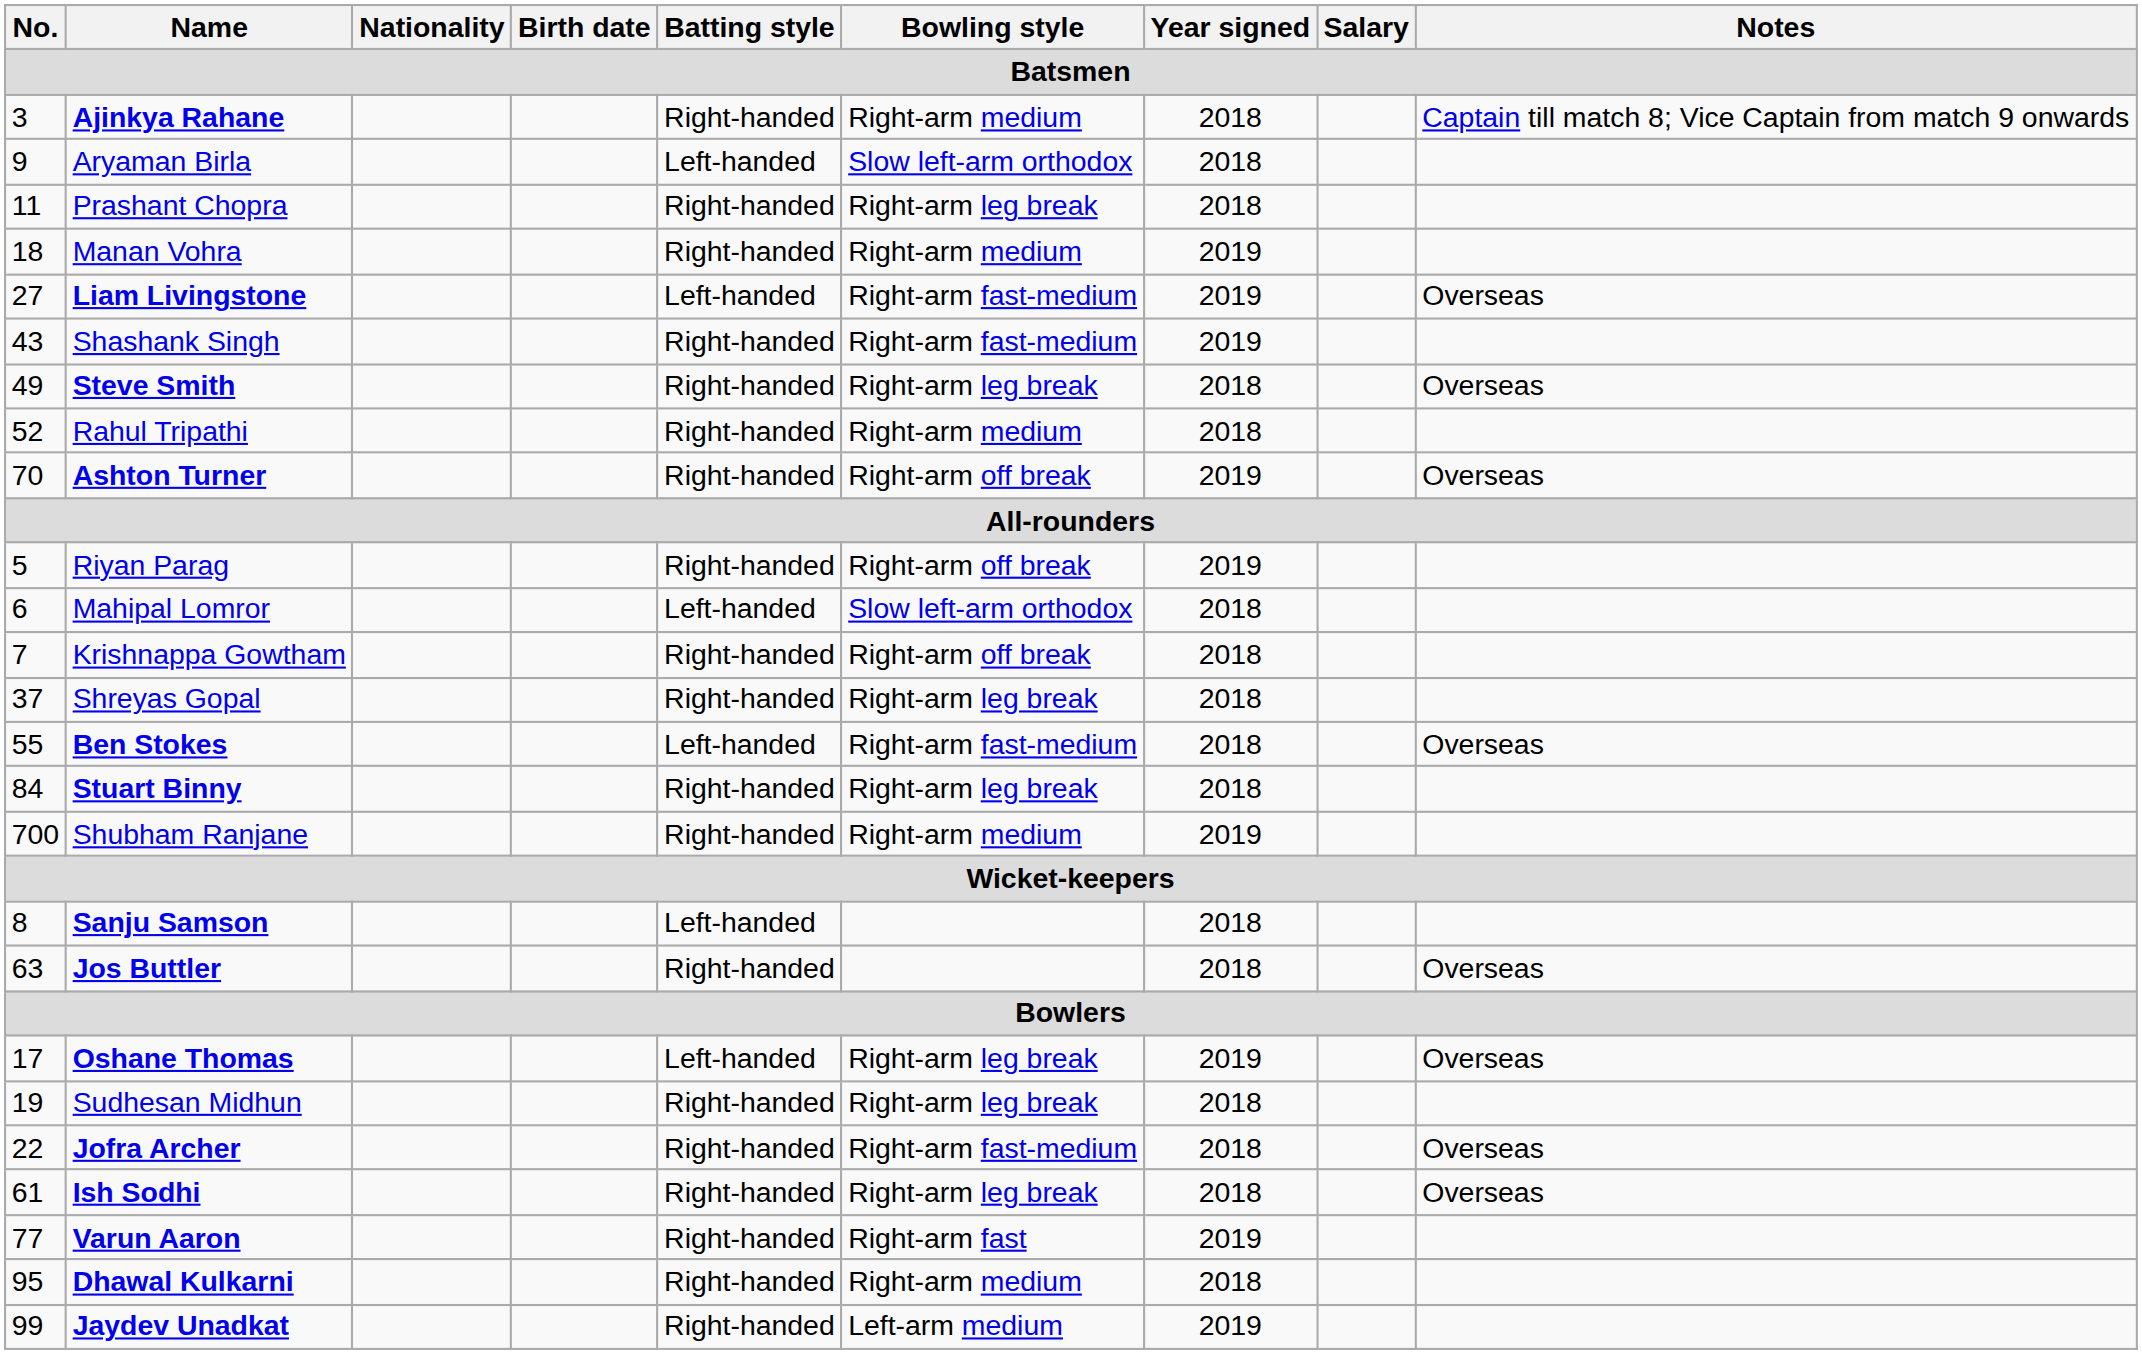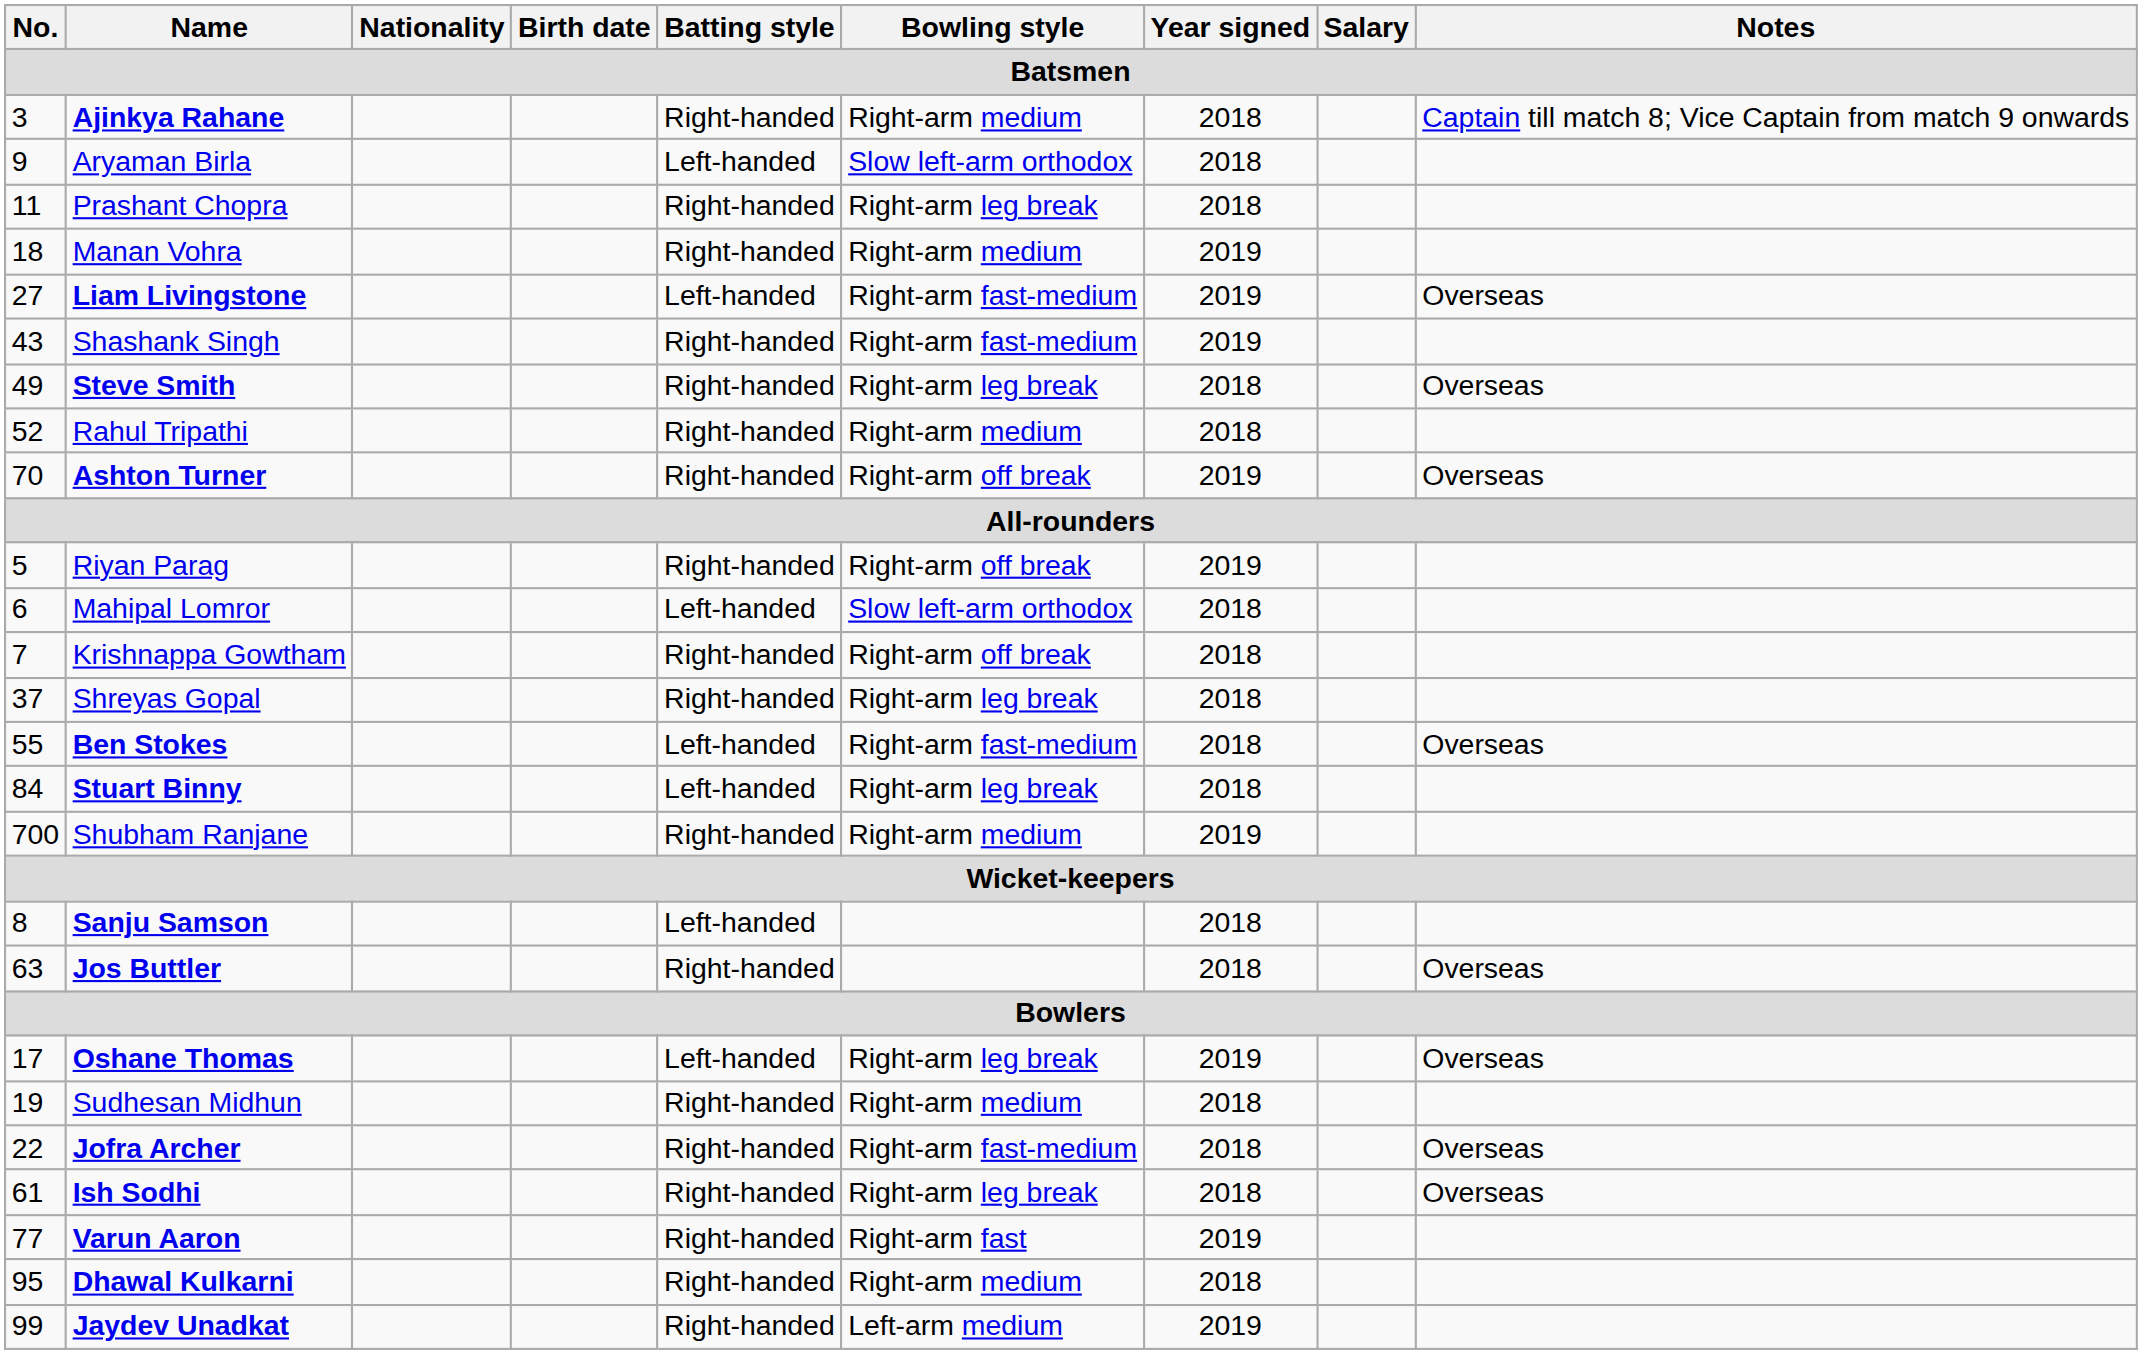 <table class="wikitable"  style="font-size:85%;">
 <tr>
 <th>No.</th>
 <th>Name</th>
 <th>Nationality</th>
 <th>Birth date</th>
 <th>Batting style</th>
 <th>Bowling style</th>
 <th>Year signed</th>
 <th>Salary</th>
 <th>Notes</th>
 </tr>
 <tr>
 <th colspan="9"  style="background:#dcdcdc; text-align:center;">Batsmen</th>
 </tr>
 <tr>
 <td>3</td>
 <td><strong><a href='#'>Ajinkya Rahane</a></strong></td>
 <td></td>
 <td></td>
 <td>Right-handed</td>
 <td>Right-arm <a href='#'>medium</a></td>
 <td style="text-align:center;">2018</td>
 <td style="text-align:right;"></td>
 <td><a href='#'>Captain</a> till match 8; Vice Captain from match 9 onwards</td>
 </tr>
 <tr>
 <td>9</td>
 <td><a href='#'>Aryaman Birla</a></td>
 <td></td>
 <td></td>
 <td>Left-handed</td>
 <td><a href='#'>Slow left-arm orthodox</a></td>
 <td style="text-align:center;">2018</td>
 <td style="text-align:right;"></td>
 <td></td>
 </tr>
 <tr>
 <td>11</td>
 <td><a href='#'>Prashant Chopra</a></td>
 <td></td>
 <td></td>
 <td>Right-handed</td>
 <td>Right-arm <a href='#'>leg break</a></td>
 <td style="text-align:center;">2018</td>
 <td style="text-align:right;"></td>
 <td></td>
 </tr>
 <tr>
 <td>18</td>
 <td><a href='#'>Manan Vohra</a></td>
 <td></td>
 <td></td>
 <td>Right-handed</td>
 <td>Right-arm <a href='#'>medium</a></td>
 <td style="text-align:center;">2019</td>
 <td style="text-align:right;"></td>
 <td></td>
 </tr>
 <tr>
 <td>27</td>
 <td><strong><a href='#'>Liam Livingstone</a></strong></td>
 <td></td>
 <td></td>
 <td>Left-handed</td>
 <td>Right-arm <a href='#'>fast-medium</a></td>
 <td style="text-align:center;">2019</td>
 <td style="text-align:right;"></td>
 <td>Overseas</td>
 </tr>
 <tr>
 <td>43</td>
 <td><a href='#'>Shashank Singh</a></td>
 <td></td>
 <td></td>
 <td>Right-handed</td>
 <td>Right-arm <a href='#'>fast-medium</a></td>
 <td style="text-align:center;">2019</td>
 <td style="text-align:right;"></td>
 <td></td>
 </tr>
 <tr>
 <td>49</td>
 <td><strong><a href='#'>Steve Smith</a></strong></td>
 <td></td>
 <td></td>
 <td>Right-handed</td>
 <td>Right-arm <a href='#'>leg break</a></td>
 <td style="text-align:center;">2018</td>
 <td style="text-align:right;"></td>
 <td>Overseas</td>
 </tr>
 <tr>
 <td>52</td>
 <td><a href='#'>Rahul Tripathi</a></td>
 <td></td>
 <td></td>
 <td>Right-handed</td>
 <td>Right-arm <a href='#'>medium</a></td>
 <td style="text-align:center;">2018</td>
 <td style="text-align:right;"></td>
 <td></td>
 </tr>
 <tr>
 <td>70</td>
 <td><strong><a href='#'>Ashton Turner</a></strong></td>
 <td></td>
 <td></td>
 <td>Right-handed</td>
 <td>Right-arm <a href='#'>off break</a></td>
 <td style="text-align:center;">2019</td>
 <td style="text-align:right;"></td>
 <td>Overseas</td>
 </tr>
 <tr>
 <th colspan="9"  style="background:#dcdcdc; text-align:center;">All-rounders</th>
 </tr>
 <tr>
 <td>5</td>
 <td><a href='#'>Riyan Parag</a></td>
 <td></td>
 <td></td>
 <td>Right-handed</td>
 <td>Right-arm <a href='#'>off break</a></td>
 <td style="text-align:center;">2019</td>
 <td style="text-align:right;"></td>
 <td></td>
 </tr>
 <tr>
 <td>6</td>
 <td><a href='#'>Mahipal Lomror</a></td>
 <td></td>
 <td></td>
 <td>Left-handed</td>
 <td><a href='#'>Slow left-arm orthodox</a></td>
 <td style="text-align:center;">2018</td>
 <td style="text-align:right;"></td>
 <td></td>
 </tr>
 <tr>
 <td>7</td>
 <td><a href='#'>Krishnappa Gowtham</a></td>
 <td></td>
 <td></td>
 <td>Right-handed</td>
 <td>Right-arm <a href='#'>off break</a></td>
 <td style="text-align:center;">2018</td>
 <td style="text-align:right;"></td>
 <td></td>
 </tr>
 <tr>
 <td>37</td>
 <td><a href='#'>Shreyas Gopal</a></td>
 <td></td>
 <td></td>
 <td>Right-handed</td>
 <td>Right-arm <a href='#'>leg break</a></td>
 <td style="text-align:center;">2018</td>
 <td style="text-align:right;"></td>
 <td></td>
 </tr>
 <tr>
 <td>55</td>
 <td><strong><a href='#'>Ben Stokes</a></strong></td>
 <td></td>
 <td></td>
 <td>Left-handed</td>
 <td>Right-arm <a href='#'>fast-medium</a></td>
 <td style="text-align:center;">2018</td>
 <td style="text-align:right;"></td>
 <td>Overseas</td>
 </tr>
 <tr>
 <td>84</td>
 <td><strong><a href='#'>Stuart Binny</a></strong></td>
 <td></td>
 <td></td>
-<td>Right-handed</td>
+<td>Left-handed</td>
 <td>Right-arm <a href='#'>leg break</a></td>
 <td style="text-align:center;">2018</td>
 <td style="text-align:right;"></td>
 <td></td>
 </tr>
 <tr>
 <td>700</td>
 <td><a href='#'>Shubham Ranjane</a></td>
 <td></td>
 <td></td>
 <td>Right-handed</td>
 <td>Right-arm <a href='#'>medium</a></td>
 <td style="text-align:center;">2019</td>
 <td style="text-align:right;"></td>
 <td></td>
 </tr>
 <tr>
 <th colspan="9"  style="background:#dcdcdc; text-align:center;">Wicket-keepers</th>
 </tr>
 <tr>
 <td>8</td>
 <td><strong><a href='#'>Sanju Samson</a></strong></td>
 <td></td>
 <td></td>
 <td>Left-handed</td>
 <td></td>
 <td style="text-align:center;">2018</td>
 <td style="text-align:right;"></td>
 <td></td>
 </tr>
 <tr>
 <td>63</td>
 <td><strong><a href='#'>Jos Buttler</a></strong></td>
 <td></td>
 <td></td>
 <td>Right-handed</td>
 <td></td>
 <td style="text-align:center;">2018</td>
 <td style="text-align:right;"></td>
 <td>Overseas</td>
 </tr>
 <tr>
 <th colspan="9"  style="background:#dcdcdc; text-align:center;">Bowlers</th>
 </tr>
 <tr>
 <td>17</td>
 <td><strong><a href='#'>Oshane Thomas</a></strong></td>
 <td></td>
 <td></td>
 <td>Left-handed</td>
 <td>Right-arm <a href='#'>leg break</a></td>
 <td style="text-align:center;">2019</td>
 <td style="text-align:right;"></td>
 <td>Overseas</td>
 </tr>
 <tr>
 <td>19</td>
 <td><a href='#'>Sudhesan Midhun</a></td>
 <td></td>
 <td></td>
 <td>Right-handed</td>
-<td>Right-arm <a href='#'>leg break</a></td>
+<td>Right-arm <a href='#'>medium</a></td>
 <td style="text-align:center;">2018</td>
 <td style="text-align:right;"></td>
 <td></td>
 </tr>
 <tr>
 <td>22</td>
 <td><strong><a href='#'>Jofra Archer</a></strong></td>
 <td></td>
 <td></td>
 <td>Right-handed</td>
 <td>Right-arm <a href='#'>fast-medium</a></td>
 <td style="text-align:center;">2018</td>
 <td style="text-align:right;"></td>
 <td>Overseas</td>
 </tr>
 <tr>
 <td>61</td>
 <td><strong><a href='#'>Ish Sodhi</a></strong></td>
 <td></td>
 <td></td>
 <td>Right-handed</td>
 <td>Right-arm <a href='#'>leg break</a></td>
 <td style="text-align:center;">2018</td>
 <td style="text-align:right;"></td>
 <td>Overseas</td>
 </tr>
 <tr>
 <td>77</td>
 <td><strong><a href='#'>Varun Aaron</a></strong></td>
 <td></td>
 <td></td>
 <td>Right-handed</td>
 <td>Right-arm <a href='#'>fast</a></td>
 <td style="text-align:center;">2019</td>
 <td style="text-align:right;"></td>
 <td></td>
 </tr>
 <tr>
 <td>95</td>
 <td><strong><a href='#'>Dhawal Kulkarni</a></strong></td>
 <td></td>
 <td></td>
 <td>Right-handed</td>
 <td>Right-arm <a href='#'>medium</a></td>
 <td style="text-align:center;">2018</td>
 <td style="text-align:right;"></td>
 <td></td>
 </tr>
 <tr>
 <td>99</td>
 <td><strong><a href='#'>Jaydev Unadkat</a></strong></td>
 <td></td>
 <td></td>
 <td>Right-handed</td>
 <td>Left-arm <a href='#'>medium</a></td>
 <td style="text-align:center;">2019</td>
 <td style="text-align:right;"></td>
 <td></td>
 </tr>
 </table>
